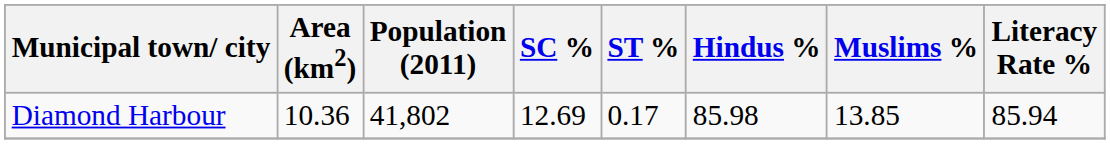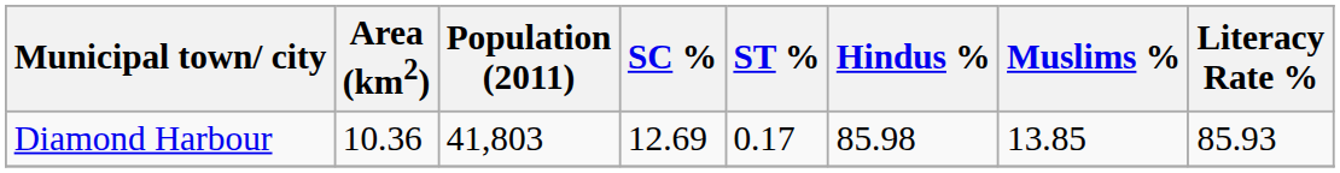 <table class="wikitable sortable">
 <tr>
 <th>Municipal town/ city</th>
 <th>Area<br>(km<sup>2</sup>)</th>
 <th>Population<br>(2011)</th>
 <th><a href='#'>SC</a> %</th>
 <th><a href='#'>ST</a> %</th>
 <th><a href='#'>Hindus</a> %</th>
 <th><a href='#'>Muslims</a> %</th>
 <th>Literacy<br> Rate %</th>
 </tr>
 <tr>
 <td><a href='#'>Diamond Harbour</a></td>
 <td>10.36</td>
-<td>41,802</td>
+<td>41,803</td>
 <td>12.69</td>
 <td>0.17</td>
 <td>85.98</td>
 <td>13.85</td>
-<td>85.94</td>
+<td>85.93</td>
 </tr>
 <tr>
 </tr>
 </table>
